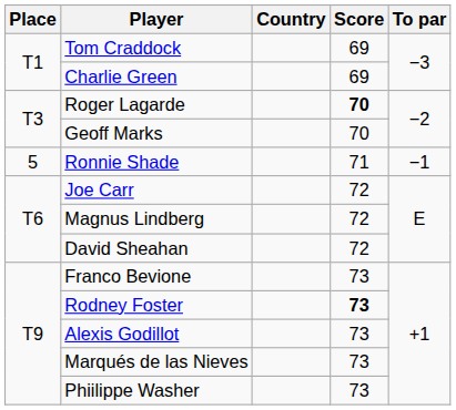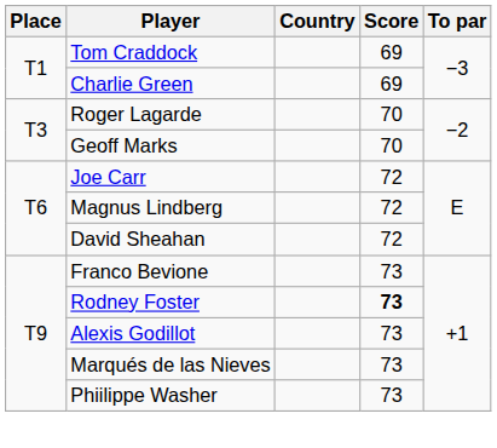 <table class="wikitable" style="font-size:95%;">
 <tr>
 <th>Place</th>
 <th>Player</th>
 <th>Country</th>
 <th>Score</th>
 <th>To par</th>
 </tr>
 <tr>
 <td rowspan=2 align=center>T1</td>
 <td><a href='#'>Tom Craddock</a></td>
 <td></td>
 <td align=center>69</td>
 <td rowspan=2 align=center>−3</td>
 </tr>
 <tr>
 <td><a href='#'>Charlie Green</a></td>
 <td></td>
 <td align=center>69</td>
 </tr>
 <tr>
 <td rowspan=2 align=center>T3</td>
 <td>Roger Lagarde</td>
 <td></td>
-<td align=center><strong>70</strong></td>
+<td align=center>70</td>
 <td rowspan=2 align=center>−2</td>
 </tr>
 <tr>
 <td>Geoff Marks</td>
 <td></td>
 <td align=center>70</td>
-</tr>
-<tr>
-<td align=center>5</td>
-<td><a href='#'>Ronnie Shade</a></td>
-<td></td>
-<td align=center>71</td>
-<td align=center>−1</td>
 </tr>
 <tr>
 <td rowspan=3 align=center>T6</td>
 <td><a href='#'>Joe Carr</a></td>
 <td></td>
 <td align=center>72</td>
 <td rowspan=3 align=center>E</td>
 </tr>
 <tr>
 <td>Magnus Lindberg</td>
 <td></td>
 <td align=center>72</td>
 </tr>
 <tr>
 <td>David Sheahan</td>
 <td></td>
 <td align=center>72</td>
 </tr>
 <tr>
 <td rowspan=5 align=center>T9</td>
 <td>Franco Bevione</td>
 <td></td>
 <td align=center>73</td>
 <td rowspan=5 align=center>+1</td>
 </tr>
 <tr>
 <td><a href='#'>Rodney Foster</a></td>
 <td></td>
 <td align=center><strong>73</strong></td>
 </tr>
 <tr>
 <td><a href='#'>Alexis Godillot</a></td>
 <td></td>
 <td align=center>73</td>
 </tr>
 <tr>
 <td>Marqués de las Nieves</td>
 <td></td>
 <td align=center>73</td>
 </tr>
 <tr>
 <td>Phiilippe Washer</td>
 <td></td>
 <td align=center>73</td>
 </tr>
 </table>
